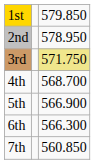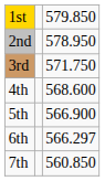 <table class="wikitable">
 <tr>
 <td style = "background-color: gold;">1st</td>
 <td><strong></strong></td>
 <td>579.850</td>
 </tr>
 <tr>
 <td style = "background-color: silver;">2nd</td>
 <td></td>
 <td>578.950</td>
 </tr>
 <tr>
 <td style = "background-color: #CC9966;">3rd</td>
 <td></td>
-<td style="background: khaki;">571.750</td>
+<td>571.750</td>
 </tr>
 <tr>
 <td>4th</td>
 <td></td>
-<td>568.700</td>
+<td>568.600</td>
 </tr>
 <tr>
 <td>5th</td>
 <td></td>
 <td>566.900</td>
 </tr>
 <tr>
 <td>6th</td>
 <td></td>
-<td>566.300</td>
+<td>566.297</td>
 </tr>
 <tr>
 <td>7th</td>
 <td></td>
 <td>560.850</td>
 </tr>
 </table>
